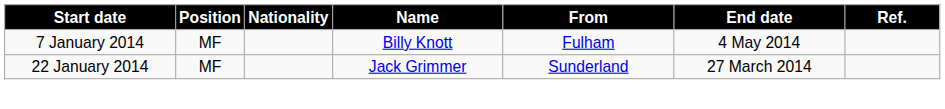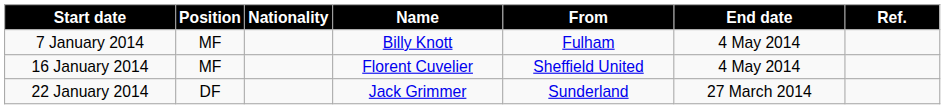 <table class="wikitable" style="text-align:center; font-size:90%; ">
 <tr>
 <th style="background:#000000; color:#FFFFFF; width:150px;">Start date</th>
 <th style="background:#000000; color:#FFFFFF; width:50px;">Position</th>
 <th style="background:#000000; color:#FFFFFF; width:50px;">Nationality</th>
 <th style="background:#000000; color:#FFFFFF; width:150px;">Name</th>
 <th style="background:#000000; color:#FFFFFF; width:150px;">From</th>
 <th style="background:#000000; color:#FFFFFF; width:150px;">End date</th>
 <th style="background:#000000; color:#FFFFFF; width:80px;">Ref.</th>
 </tr>
 <tr>
 <td>7 January 2014</td>
 <td>MF</td>
 <td></td>
 <td><a href='#'>Billy Knott</a></td>
 <td><a href='#'>Fulham</a></td>
 <td>4 May 2014</td>
 <td></td>
 </tr>
 <tr>
+<td>16 January 2014</td>
+<td>MF</td>
+<td></td>
+<td><a href='#'>Florent Cuvelier</a></td>
+<td><a href='#'>Sheffield United</a></td>
+<td>4 May 2014</td>
+<td></td>
+</tr>
+<tr>
 <td>22 January 2014</td>
-<td>MF</td>
+<td>DF</td>
 <td></td>
 <td><a href='#'>Jack Grimmer</a></td>
 <td><a href='#'>Sunderland</a></td>
 <td>27 March 2014</td>
 <td></td>
 </tr>
 </table>
